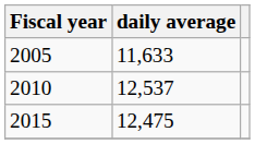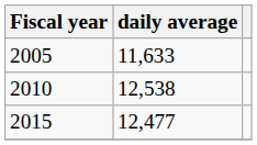 <table class="wikitable">
 <tr>
 <th>Fiscal year</th>
 <th>daily average</th>
 <th></th>
 </tr>
 <tr>
 <td>2005</td>
 <td>11,633</td>
 <td></td>
 </tr>
 <tr>
 <td>2010</td>
-<td>12,537</td>
+<td>12,538</td>
 <td></td>
 </tr>
 <tr>
 <td>2015</td>
-<td>12,475</td>
+<td>12,477</td>
 <td></td>
 </tr>
 <tr>
 </tr>
 </table>
